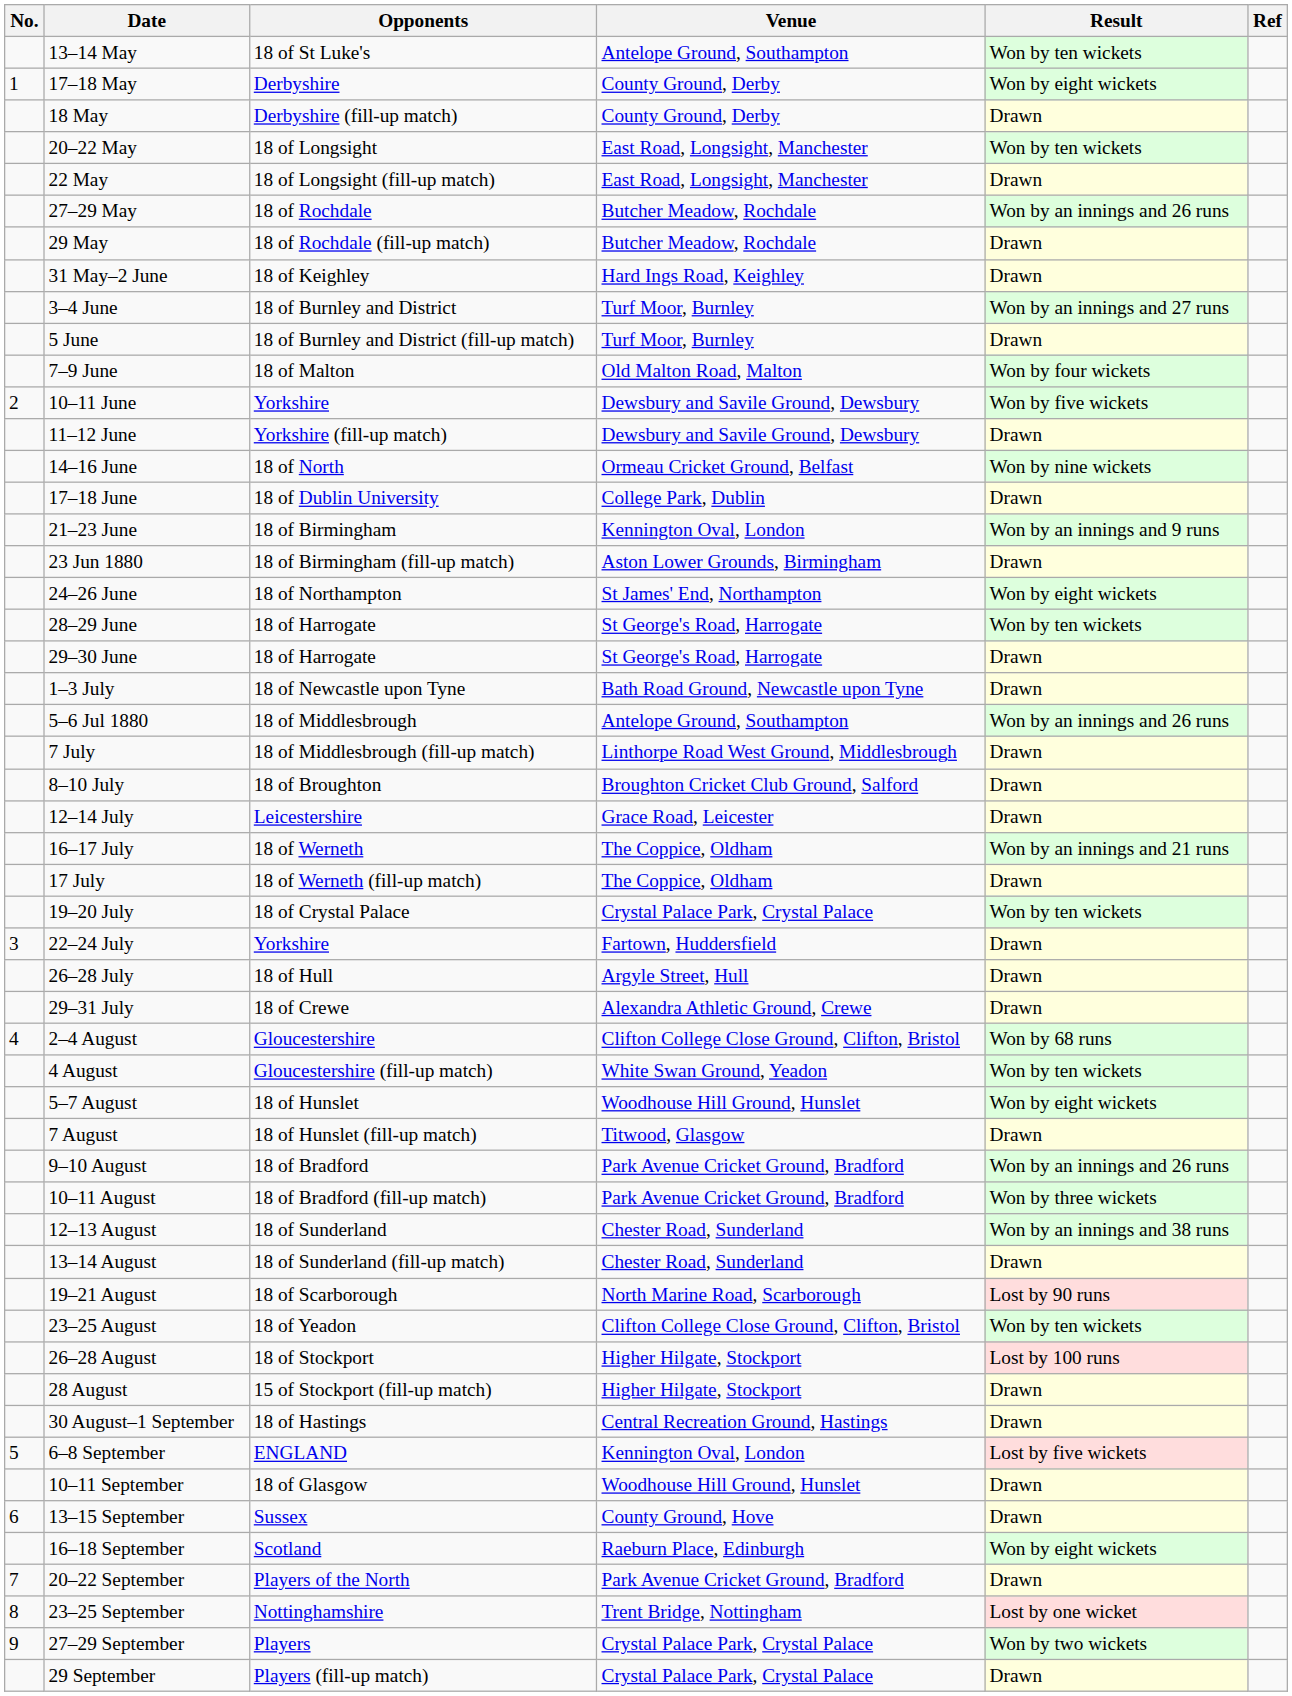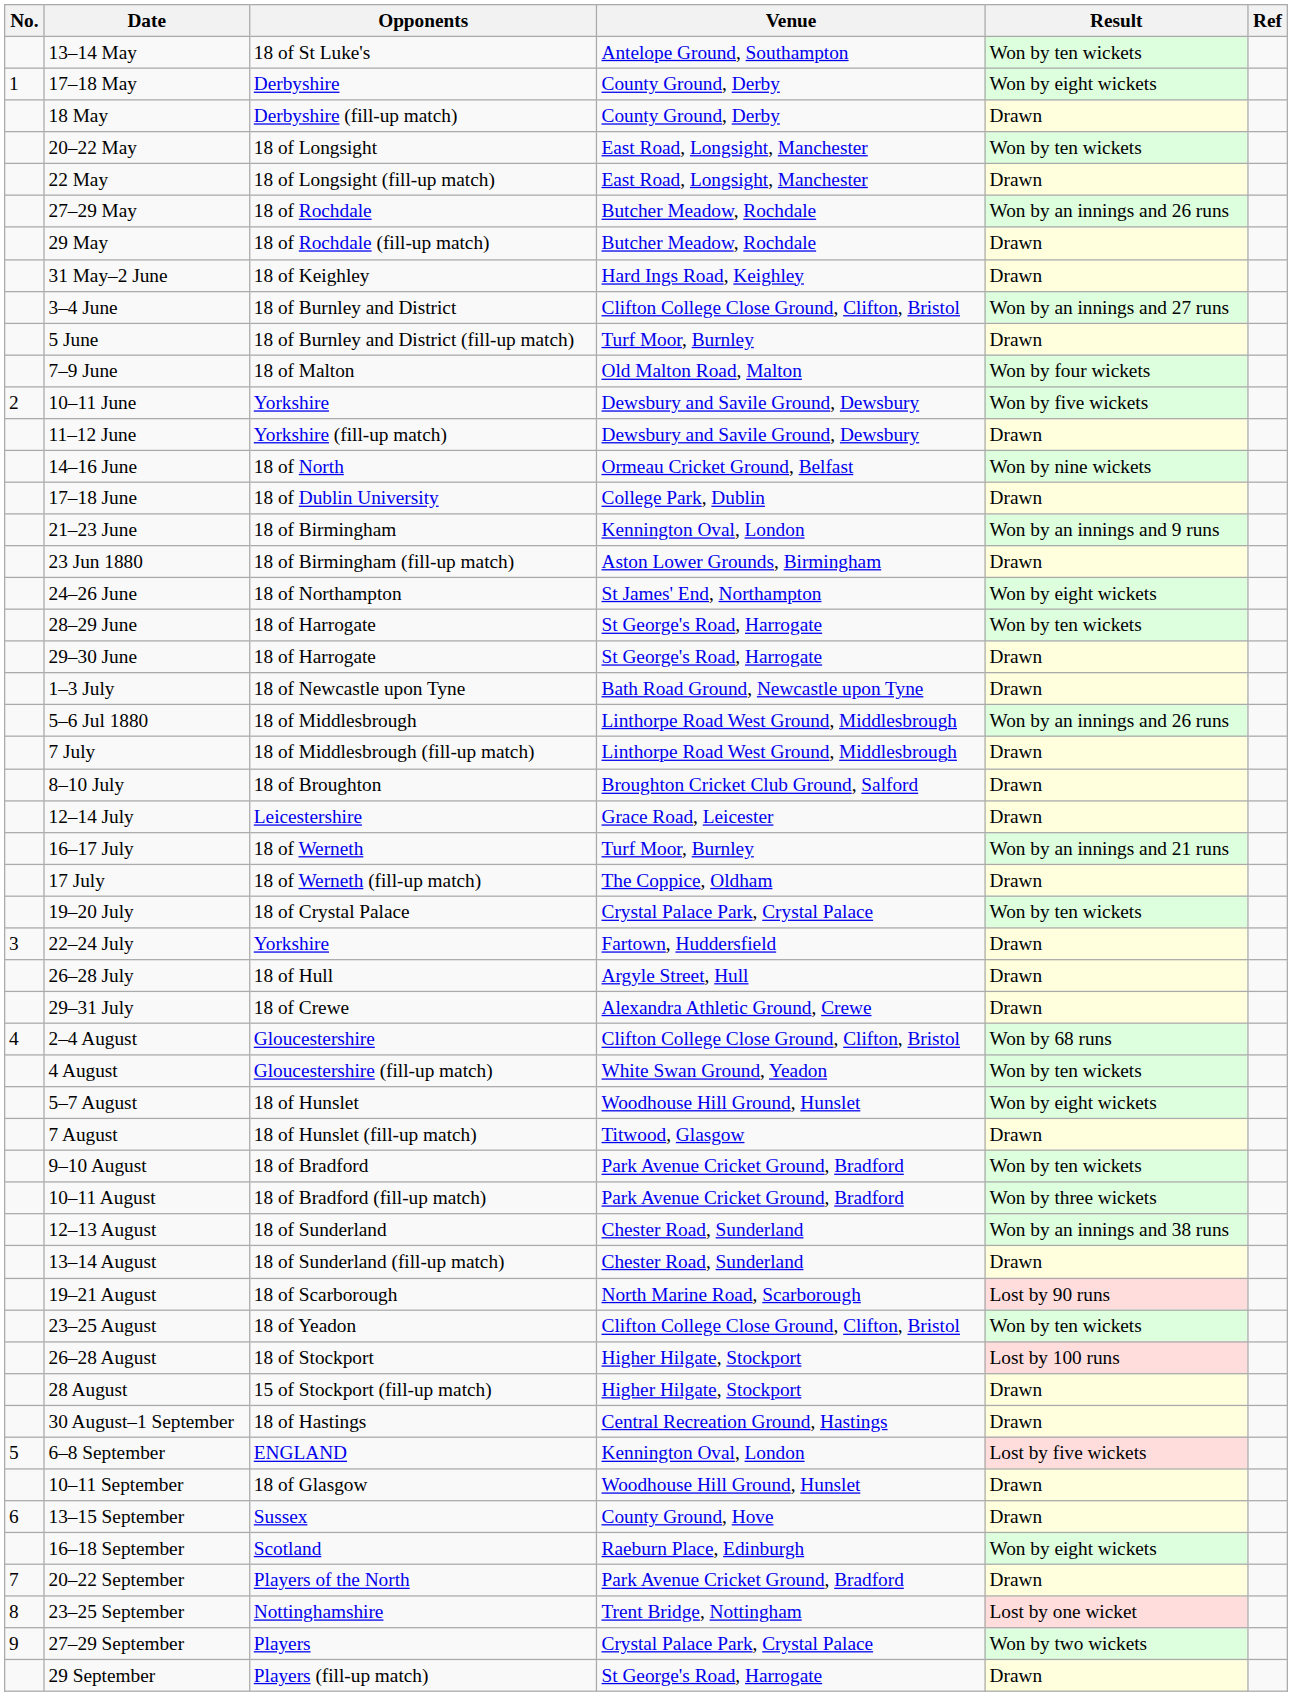 <table class="wikitable" width="80%" style="font-size: 95%">
 <tr bgcolor="#efefef">
 <th>No.</th>
 <th>Date</th>
 <th>Opponents</th>
 <th>Venue</th>
 <th>Result</th>
 <th>Ref</th>
 </tr>
 <tr>
 <td></td>
 <td>13–14 May</td>
 <td>18 of St Luke's</td>
 <td><a href='#'>Antelope Ground</a>, <a href='#'>Southampton</a></td>
 <td bgcolor="#ddffdd">Won by ten wickets</td>
 <td></td>
 </tr>
 <tr>
 <td>1</td>
 <td>17–18 May</td>
 <td><a href='#'>Derbyshire</a></td>
 <td><a href='#'>County Ground</a>, <a href='#'>Derby</a></td>
 <td bgcolor="#ddffdd">Won by eight wickets</td>
 <td></td>
 </tr>
 <tr>
 <td></td>
 <td>18 May</td>
 <td><a href='#'>Derbyshire</a> (fill-up match)</td>
 <td><a href='#'>County Ground</a>, <a href='#'>Derby</a></td>
 <td bgcolor="#ffffdd">Drawn</td>
 <td></td>
 </tr>
 <tr>
 <td></td>
 <td>20–22 May</td>
 <td>18 of Longsight</td>
 <td><a href='#'>East Road</a>, <a href='#'>Longsight</a>, <a href='#'>Manchester</a></td>
 <td bgcolor="#ddffdd">Won by ten wickets</td>
 <td></td>
 </tr>
 <tr>
 <td></td>
 <td>22 May</td>
 <td>18 of Longsight (fill-up match)</td>
 <td><a href='#'>East Road</a>, <a href='#'>Longsight</a>, <a href='#'>Manchester</a></td>
 <td bgcolor="#ffffdd">Drawn</td>
 <td></td>
 </tr>
 <tr>
 <td></td>
 <td>27–29 May</td>
 <td>18 of <a href='#'>Rochdale</a></td>
 <td><a href='#'>Butcher Meadow</a>, <a href='#'>Rochdale</a></td>
 <td bgcolor="#ddffdd">Won by an innings and 26 runs</td>
 <td></td>
 </tr>
 <tr>
 <td></td>
 <td>29 May</td>
 <td>18 of <a href='#'>Rochdale</a> (fill-up match)</td>
 <td><a href='#'>Butcher Meadow</a>, <a href='#'>Rochdale</a></td>
 <td bgcolor="#ffffdd">Drawn</td>
 <td></td>
 </tr>
 <tr>
 <td></td>
 <td>31 May–2 June</td>
 <td>18 of Keighley</td>
 <td><a href='#'>Hard Ings Road</a>, <a href='#'>Keighley</a></td>
 <td bgcolor="#ffffdd">Drawn</td>
 <td></td>
 </tr>
 <tr>
 <td></td>
 <td>3–4 June</td>
 <td>18 of Burnley and District</td>
-<td><a href='#'>Turf Moor</a>, <a href='#'>Burnley</a></td>
+<td><a href='#'>Clifton College Close Ground</a>, <a href='#'>Clifton</a>, <a href='#'>Bristol</a></td>
 <td bgcolor="#ddffdd">Won by an innings and 27 runs</td>
 <td></td>
 </tr>
 <tr>
 <td></td>
 <td>5 June</td>
 <td>18 of Burnley and District (fill-up match)</td>
 <td><a href='#'>Turf Moor</a>, <a href='#'>Burnley</a></td>
 <td bgcolor="#ffffdd">Drawn</td>
 <td></td>
 </tr>
 <tr>
 <td></td>
 <td>7–9 June</td>
 <td>18 of Malton</td>
 <td><a href='#'>Old Malton Road</a>, <a href='#'>Malton</a></td>
 <td bgcolor="#ddffdd">Won by four wickets</td>
 <td></td>
 </tr>
 <tr>
 <td>2</td>
 <td>10–11 June</td>
 <td><a href='#'>Yorkshire</a></td>
 <td><a href='#'>Dewsbury and Savile Ground</a>, <a href='#'>Dewsbury</a></td>
 <td bgcolor="#ddffdd">Won by five wickets</td>
 <td></td>
 </tr>
 <tr>
 <td></td>
 <td>11–12 June</td>
 <td><a href='#'>Yorkshire</a> (fill-up match)</td>
 <td><a href='#'>Dewsbury and Savile Ground</a>, <a href='#'>Dewsbury</a></td>
 <td bgcolor="#ffffdd">Drawn</td>
 <td></td>
 </tr>
 <tr>
 <td></td>
 <td>14–16 June</td>
 <td>18 of <a href='#'>North</a></td>
 <td><a href='#'>Ormeau Cricket Ground</a>, <a href='#'>Belfast</a></td>
 <td bgcolor="#ddffdd">Won by nine wickets</td>
 <td></td>
 </tr>
 <tr>
 <td></td>
 <td>17–18 June</td>
 <td>18 of <a href='#'>Dublin University</a></td>
 <td><a href='#'>College Park</a>, <a href='#'>Dublin</a></td>
 <td bgcolor="#ffffdd">Drawn</td>
 <td></td>
 </tr>
 <tr>
 <td></td>
 <td>21–23 June</td>
 <td>18 of Birmingham</td>
 <td><a href='#'>Kennington Oval</a>, <a href='#'>London</a></td>
 <td bgcolor="#ddffdd">Won by an innings and 9 runs</td>
 <td></td>
 </tr>
 <tr>
 <td></td>
 <td>23 Jun 1880</td>
 <td>18 of Birmingham (fill-up match)</td>
 <td><a href='#'>Aston Lower Grounds</a>, <a href='#'>Birmingham</a></td>
 <td bgcolor="#ffffdd">Drawn</td>
 <td></td>
 </tr>
 <tr>
 <td></td>
 <td>24–26 June</td>
 <td>18 of Northampton</td>
 <td><a href='#'>St James' End</a>, <a href='#'>Northampton</a></td>
 <td bgcolor="#ddffdd">Won by eight wickets</td>
 <td></td>
 </tr>
 <tr>
 <td></td>
 <td>28–29 June</td>
 <td>18 of Harrogate</td>
 <td><a href='#'>St George's Road</a>, <a href='#'>Harrogate</a></td>
 <td bgcolor="#ddffdd">Won by ten wickets</td>
 <td></td>
 </tr>
 <tr>
 <td></td>
 <td>29–30 June</td>
 <td>18 of Harrogate</td>
 <td><a href='#'>St George's Road</a>, <a href='#'>Harrogate</a></td>
 <td bgcolor="#ffffdd">Drawn</td>
 <td></td>
 </tr>
 <tr>
 <td></td>
 <td>1–3 July</td>
 <td>18 of Newcastle upon Tyne</td>
 <td><a href='#'>Bath Road Ground</a>, <a href='#'>Newcastle upon Tyne</a></td>
 <td bgcolor="#ffffdd">Drawn</td>
 <td></td>
 </tr>
 <tr>
 <td></td>
 <td>5–6 Jul 1880</td>
 <td>18 of Middlesbrough</td>
-<td><a href='#'>Antelope Ground</a>, <a href='#'>Southampton</a></td>
+<td><a href='#'>Linthorpe Road West Ground</a>, <a href='#'>Middlesbrough</a></td>
 <td bgcolor="#ddffdd">Won by an innings and 26 runs</td>
 <td></td>
 </tr>
 <tr>
 <td></td>
 <td>7 July</td>
 <td>18 of Middlesbrough (fill-up match)</td>
 <td><a href='#'>Linthorpe Road West Ground</a>, <a href='#'>Middlesbrough</a></td>
 <td bgcolor="#ffffdd">Drawn</td>
 <td></td>
 </tr>
 <tr>
 <td></td>
 <td>8–10 July</td>
 <td>18 of Broughton</td>
 <td><a href='#'>Broughton Cricket Club Ground</a>, <a href='#'>Salford</a></td>
 <td bgcolor="#ffffdd">Drawn</td>
 <td></td>
 </tr>
 <tr>
 <td></td>
 <td>12–14 July</td>
 <td><a href='#'>Leicestershire</a></td>
 <td><a href='#'>Grace Road</a>, <a href='#'>Leicester</a></td>
 <td bgcolor="#ffffdd">Drawn</td>
 <td></td>
 </tr>
 <tr>
 <td></td>
 <td>16–17 July</td>
 <td>18 of <a href='#'>Werneth</a></td>
-<td><a href='#'>The Coppice</a>, <a href='#'>Oldham</a></td>
+<td><a href='#'>Turf Moor</a>, <a href='#'>Burnley</a></td>
 <td bgcolor="#ddffdd">Won by an innings and 21 runs</td>
 <td></td>
 </tr>
 <tr>
 <td></td>
 <td>17 July</td>
 <td>18 of <a href='#'>Werneth</a> (fill-up match)</td>
 <td><a href='#'>The Coppice</a>, <a href='#'>Oldham</a></td>
 <td bgcolor="#ffffdd">Drawn</td>
 <td></td>
 </tr>
 <tr>
 <td></td>
 <td>19–20 July</td>
 <td>18 of Crystal Palace</td>
 <td><a href='#'>Crystal Palace Park</a>, <a href='#'>Crystal Palace</a></td>
 <td bgcolor="#ddffdd">Won by ten wickets</td>
 <td></td>
 </tr>
 <tr>
 <td>3</td>
 <td>22–24 July</td>
 <td><a href='#'>Yorkshire</a></td>
 <td><a href='#'>Fartown</a>, <a href='#'>Huddersfield</a></td>
 <td bgcolor="#ffffdd">Drawn</td>
 <td></td>
 </tr>
 <tr>
 <td></td>
 <td>26–28 July</td>
 <td>18 of Hull</td>
 <td><a href='#'>Argyle Street</a>, <a href='#'>Hull</a></td>
 <td bgcolor="#ffffdd">Drawn</td>
 <td></td>
 </tr>
 <tr>
 <td></td>
 <td>29–31 July</td>
 <td>18 of Crewe</td>
 <td><a href='#'>Alexandra Athletic Ground</a>, <a href='#'>Crewe</a></td>
 <td bgcolor="#ffffdd">Drawn</td>
 <td></td>
 </tr>
 <tr>
 <td>4</td>
 <td>2–4 August</td>
 <td><a href='#'>Gloucestershire</a></td>
 <td><a href='#'>Clifton College Close Ground</a>, <a href='#'>Clifton</a>, <a href='#'>Bristol</a></td>
 <td bgcolor="#ddffdd">Won by 68 runs</td>
 <td></td>
 </tr>
 <tr>
 <td></td>
 <td>4 August</td>
 <td><a href='#'>Gloucestershire</a> (fill-up match)</td>
 <td><a href='#'>White Swan Ground</a>, <a href='#'>Yeadon</a></td>
 <td bgcolor="#ddffdd">Won by ten wickets</td>
 <td></td>
 </tr>
 <tr>
 <td></td>
 <td>5–7 August</td>
 <td>18 of Hunslet</td>
 <td><a href='#'>Woodhouse Hill Ground</a>, <a href='#'>Hunslet</a></td>
 <td bgcolor="#ddffdd">Won by eight wickets</td>
 <td></td>
 </tr>
 <tr>
 <td></td>
 <td>7 August</td>
 <td>18 of Hunslet (fill-up match)</td>
 <td><a href='#'>Titwood</a>, <a href='#'>Glasgow</a></td>
 <td bgcolor="#ffffdd">Drawn</td>
 <td></td>
 </tr>
 <tr>
 <td></td>
 <td>9–10 August</td>
 <td>18 of Bradford</td>
 <td><a href='#'>Park Avenue Cricket Ground</a>, <a href='#'>Bradford</a></td>
-<td bgcolor="#ddffdd">Won by an innings and 26 runs</td>
+<td bgcolor="#ddffdd">Won by ten wickets</td>
 <td></td>
 </tr>
 <tr>
 <td></td>
 <td>10–11 August</td>
 <td>18 of Bradford (fill-up match)</td>
 <td><a href='#'>Park Avenue Cricket Ground</a>, <a href='#'>Bradford</a></td>
 <td bgcolor="#ddffdd">Won by three wickets</td>
 <td></td>
 </tr>
 <tr>
 <td></td>
 <td>12–13 August</td>
 <td>18 of Sunderland</td>
 <td><a href='#'>Chester Road</a>, <a href='#'>Sunderland</a></td>
 <td bgcolor="#ddffdd">Won by an innings and 38 runs</td>
 <td></td>
 </tr>
 <tr>
 <td></td>
 <td>13–14 August</td>
 <td>18 of Sunderland (fill-up match)</td>
 <td><a href='#'>Chester Road</a>, <a href='#'>Sunderland</a></td>
 <td bgcolor="#ffffdd">Drawn</td>
 <td></td>
 </tr>
 <tr>
 <td></td>
 <td>19–21 August</td>
 <td>18 of Scarborough</td>
 <td><a href='#'>North Marine Road</a>, <a href='#'>Scarborough</a></td>
 <td bgcolor="#ffdddd">Lost by 90 runs</td>
 <td></td>
 </tr>
 <tr>
 <td></td>
 <td>23–25 August</td>
 <td>18 of Yeadon</td>
 <td><a href='#'>Clifton College Close Ground</a>, <a href='#'>Clifton</a>, <a href='#'>Bristol</a></td>
 <td bgcolor="#ddffdd">Won by ten wickets</td>
 <td></td>
 </tr>
 <tr>
 <td></td>
 <td>26–28 August</td>
 <td>18 of Stockport</td>
 <td><a href='#'>Higher Hilgate</a>, <a href='#'>Stockport</a></td>
 <td bgcolor="#ffdddd">Lost by 100 runs</td>
 <td></td>
 </tr>
 <tr>
 <td></td>
 <td>28 August</td>
 <td>15 of Stockport (fill-up match)</td>
 <td><a href='#'>Higher Hilgate</a>, <a href='#'>Stockport</a></td>
 <td bgcolor="#ffffdd">Drawn</td>
 <td></td>
 </tr>
 <tr>
 <td></td>
 <td>30 August–1 September</td>
 <td>18 of Hastings</td>
 <td><a href='#'>Central Recreation Ground</a>, <a href='#'>Hastings</a></td>
 <td bgcolor="#ffffdd">Drawn</td>
 <td></td>
 </tr>
 <tr>
 <td>5</td>
 <td>6–8 September</td>
 <td><a href='#'>ENGLAND</a></td>
 <td><a href='#'>Kennington Oval</a>, <a href='#'>London</a></td>
 <td bgcolor="#ffdddd">Lost by five wickets</td>
 <td></td>
 </tr>
 <tr>
 <td></td>
 <td>10–11 September</td>
 <td>18 of Glasgow</td>
 <td><a href='#'>Woodhouse Hill Ground</a>, <a href='#'>Hunslet</a></td>
 <td bgcolor="#ffffdd">Drawn</td>
 <td></td>
 </tr>
 <tr>
 <td>6</td>
 <td>13–15 September</td>
 <td><a href='#'>Sussex</a></td>
 <td><a href='#'>County Ground</a>, <a href='#'>Hove</a></td>
 <td bgcolor="#ffffdd">Drawn</td>
 <td></td>
 </tr>
 <tr>
 <td></td>
 <td>16–18 September</td>
 <td><a href='#'>Scotland</a></td>
 <td><a href='#'>Raeburn Place</a>, <a href='#'>Edinburgh</a></td>
 <td bgcolor="#ddffdd">Won by eight wickets</td>
 <td></td>
 </tr>
 <tr>
 <td>7</td>
 <td>20–22 September</td>
 <td><a href='#'>Players of the North</a></td>
 <td><a href='#'>Park Avenue Cricket Ground</a>, <a href='#'>Bradford</a></td>
 <td bgcolor="#ffffdd">Drawn</td>
 <td></td>
 </tr>
 <tr>
 <td>8</td>
 <td>23–25 September</td>
 <td><a href='#'>Nottinghamshire</a></td>
 <td><a href='#'>Trent Bridge</a>, <a href='#'>Nottingham</a></td>
 <td bgcolor="#ffdddd">Lost by one wicket</td>
 <td></td>
 </tr>
 <tr>
 <td>9</td>
 <td>27–29 September</td>
 <td><a href='#'>Players</a></td>
 <td><a href='#'>Crystal Palace Park</a>, <a href='#'>Crystal Palace</a></td>
 <td bgcolor="#ddffdd">Won by two wickets</td>
 <td></td>
 </tr>
 <tr>
 <td></td>
 <td>29 September</td>
 <td><a href='#'>Players</a> (fill-up match)</td>
-<td><a href='#'>Crystal Palace Park</a>, <a href='#'>Crystal Palace</a></td>
+<td><a href='#'>St George's Road</a>, <a href='#'>Harrogate</a></td>
 <td bgcolor="#ffffdd">Drawn</td>
 <td></td>
 </tr>
 </table>
